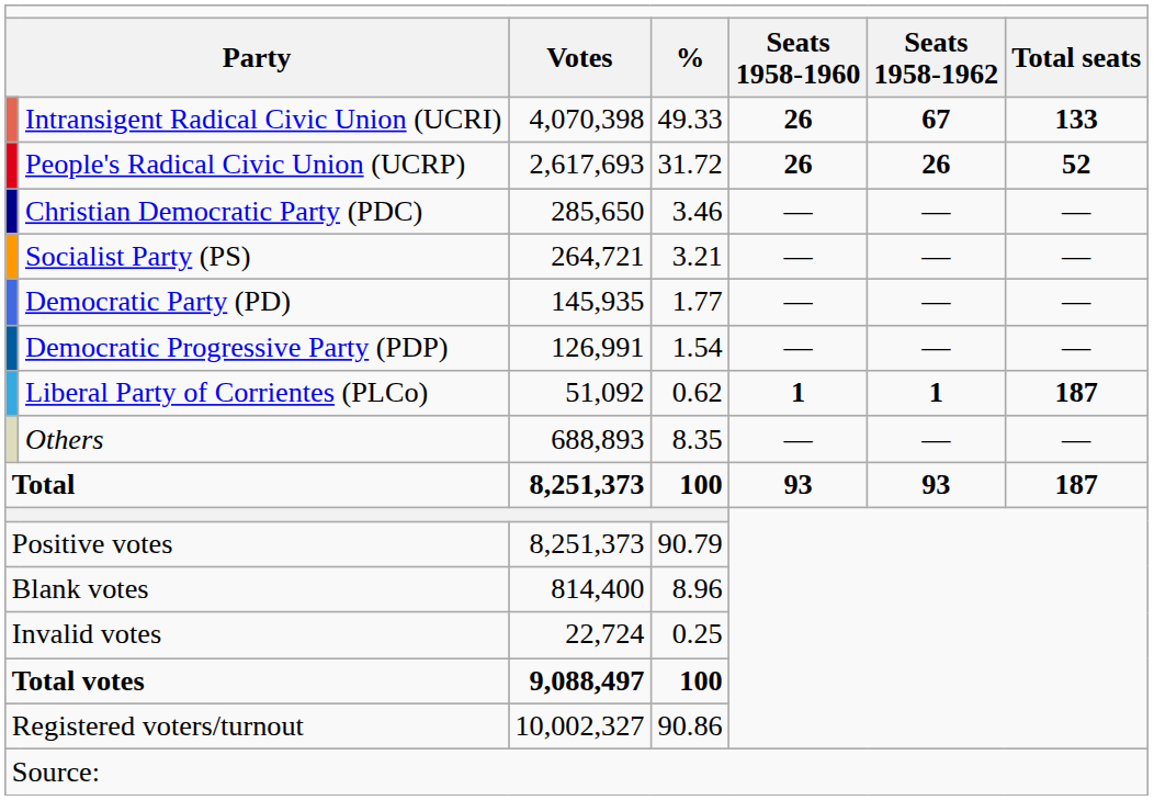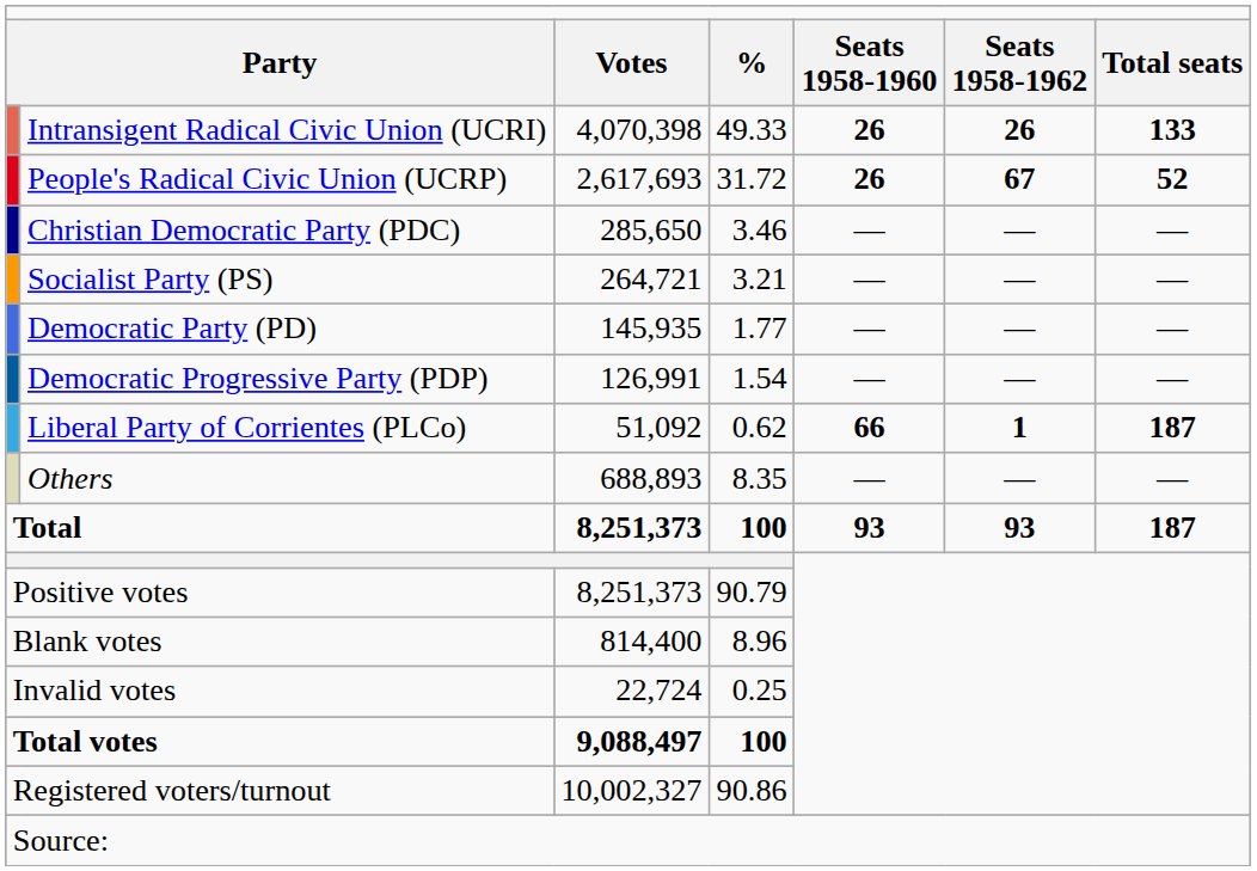 <table class="wikitable" style="text-align:right;">
 <tr>
 <td colspan=7></td>
 </tr>
 <tr>
 <th colspan=2>Party</th>
 <th>Votes</th>
 <th>%</th>
 <th>Seats<br>1958-1960</th>
 <th>Seats<br>1958-1962</th>
 <th>Total seats</th>
 </tr>
 <tr>
 <td bgcolor=#E36552></td>
 <td align=left><a href='#'>Intransigent Radical Civic Union</a> (UCRI)</td>
 <td>4,070,398</td>
 <td>49.33</td>
 <td align=center><strong>26</strong></td>
-<td align=center><strong>67</strong></td>
+<td align=center><strong>26</strong></td>
 <td align=center><strong>133</strong></td>
 </tr>
 <tr>
 <td bgcolor=#E10019></td>
 <td align=left><a href='#'>People's Radical Civic Union</a> (UCRP)</td>
 <td>2,617,693</td>
 <td>31.72</td>
 <td align=center><strong>26</strong></td>
-<td align=center><strong>26</strong></td>
+<td align=center><strong>67</strong></td>
 <td align=center><strong>52</strong></td>
 </tr>
 <tr>
 <td bgcolor=darkblue></td>
 <td align=left><a href='#'>Christian Democratic Party</a> (PDC)</td>
 <td>285,650</td>
 <td>3.46</td>
 <td align=center>—</td>
 <td align=center>—</td>
 <td align=center>—</td>
 </tr>
 <tr>
 <td bgcolor=#FF9900></td>
 <td align=left><a href='#'>Socialist Party</a> (PS)</td>
 <td>264,721</td>
 <td>3.21</td>
 <td align=center>—</td>
 <td align=center>—</td>
 <td align=center>—</td>
 </tr>
 <tr>
 <td bgcolor=#4169e1></td>
 <td align=left><a href='#'>Democratic Party</a> (PD)</td>
 <td>145,935</td>
 <td>1.77</td>
 <td align=center>—</td>
 <td align=center>—</td>
 <td align=center>—</td>
 </tr>
 <tr>
 <td bgcolor=#005C9E></td>
 <td align=left><a href='#'>Democratic Progressive Party</a> (PDP)</td>
 <td>126,991</td>
 <td>1.54</td>
 <td align=center>—</td>
 <td align=center>—</td>
 <td align=center>—</td>
 </tr>
 <tr>
 <td bgcolor=#35AAE0></td>
 <td align=left><a href='#'>Liberal Party of Corrientes</a> (PLCo)</td>
 <td>51,092</td>
 <td>0.62</td>
-<td align=center><strong>1</strong></td>
+<td align=center><strong>66</strong></td>
 <td align=center><strong>1</strong></td>
 <td align=center><strong>187</strong></td>
 </tr>
 <tr>
 <td bgcolor=#DDDDBB></td>
 <td align=left><em>Others</em></td>
 <td>688,893</td>
 <td>8.35</td>
 <td align=center>—</td>
 <td align=center>—</td>
 <td align=center>—</td>
 </tr>
 <tr style="font-weight:bold">
 <td colspan=2 align=left>Total</td>
 <td>8,251,373</td>
 <td>100</td>
 <td align=center><strong>93</strong></td>
 <td align=center><strong>93</strong></td>
 <td align=center><strong>187</strong></td>
 </tr>
 <tr>
 <th colspan=4></th>
 <td rowspan=6 colspan=3></td>
 </tr>
 <tr>
 <td align=left colspan=2>Positive votes</td>
 <td>8,251,373</td>
 <td>90.79</td>
 </tr>
 <tr>
 <td align=left colspan=2>Blank votes</td>
 <td>814,400</td>
 <td>8.96</td>
 </tr>
 <tr>
 <td align=left colspan=2>Invalid votes</td>
 <td>22,724</td>
 <td>0.25</td>
 </tr>
 <tr style="font-weight:bold">
 <td align=left colspan=2>Total votes</td>
 <td>9,088,497</td>
 <td>100</td>
 </tr>
 <tr>
 <td align=left colspan=2>Registered voters/turnout</td>
 <td>10,002,327</td>
 <td>90.86</td>
 </tr>
 <tr>
 <td colspan=7 align=left>Source:</td>
 </tr>
 </table>
